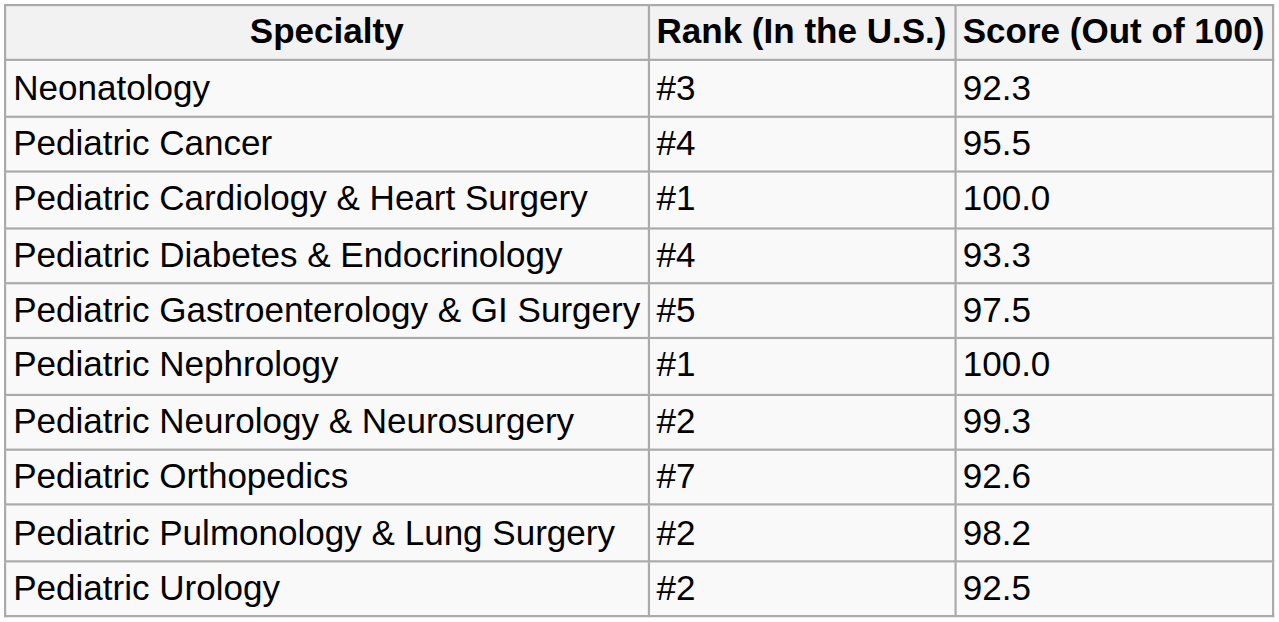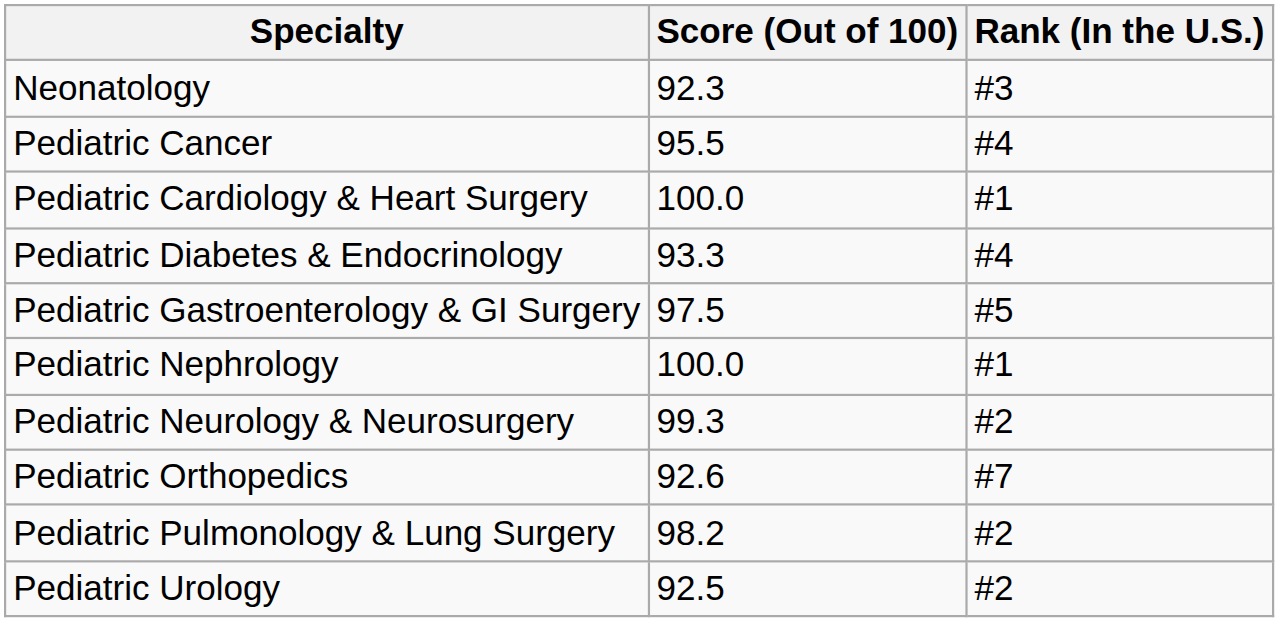 <table class="wikitable">
 <tr>
 <th>Specialty</th>
+<th>Score (Out of 100)</th>
 <th>Rank (In the U.S.)</th>
-<th>Score (Out of 100)</th>
 </tr>
 <tr>
 <td>Neonatology</td>
+<td>92.3</td>
 <td>#3</td>
-<td>92.3</td>
 </tr>
 <tr>
 <td>Pediatric Cancer</td>
+<td>95.5</td>
 <td>#4</td>
-<td>95.5</td>
 </tr>
 <tr>
 <td>Pediatric Cardiology & Heart Surgery</td>
+<td>100.0</td>
 <td>#1</td>
-<td>100.0</td>
 </tr>
 <tr>
 <td>Pediatric Diabetes & Endocrinology</td>
+<td>93.3</td>
 <td>#4</td>
-<td>93.3</td>
 </tr>
 <tr>
 <td>Pediatric Gastroenterology & GI Surgery</td>
+<td>97.5</td>
 <td>#5</td>
-<td>97.5</td>
 </tr>
 <tr>
 <td>Pediatric Nephrology</td>
+<td>100.0</td>
 <td>#1</td>
-<td>100.0</td>
 </tr>
 <tr>
 <td>Pediatric Neurology & Neurosurgery</td>
+<td>99.3</td>
 <td>#2</td>
-<td>99.3</td>
 </tr>
 <tr>
 <td>Pediatric Orthopedics</td>
+<td>92.6</td>
 <td>#7</td>
-<td>92.6</td>
 </tr>
 <tr>
 <td>Pediatric Pulmonology & Lung Surgery</td>
+<td>98.2</td>
 <td>#2</td>
-<td>98.2</td>
 </tr>
 <tr>
 <td>Pediatric Urology</td>
+<td>92.5</td>
 <td>#2</td>
-<td>92.5</td>
 </tr>
 </table>
